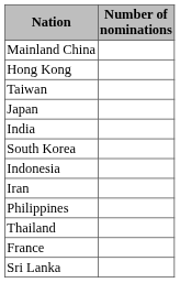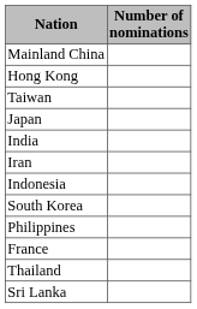 <table cellpadding=2 cellspacing=0 border=1 style="border-collapse:collapse; border: 1px #555 solid; text-align:center">
 <tr bgcolor="#bebebe">
 <th>Nation</th>
 <th>Number of<br>nominations</th>
 </tr>
 <tr valign="top">
 <td align="left"> Mainland China</td>
 <td></td>
 </tr>
 <tr valign="top">
 <td align="left"> Hong Kong</td>
 <td></td>
 </tr>
 <tr valign="top">
 <td align="left"> Taiwan</td>
 <td></td>
 </tr>
 <tr valign="top">
 <td align="left"> Japan</td>
 <td></td>
 </tr>
 <tr valign="top">
 <td align="left"> India</td>
 <td></td>
 </tr>
 <tr valign="top">
-<td align="left"> South Korea</td>
+<td align="left"> Iran</td>
 <td></td>
 </tr>
 <tr valign="top">
 <td align="left"> Indonesia</td>
 <td></td>
 </tr>
 <tr valign="top">
-<td align="left"> Iran</td>
+<td align="left"> South Korea</td>
 <td></td>
 </tr>
 <tr valign="top">
 <td align="left"> Philippines</td>
 <td></td>
 </tr>
 <tr valign="top">
-<td align="left"> Thailand</td>
+<td align="left"> France</td>
 <td></td>
 </tr>
 <tr valign="top">
-<td align="left"> France</td>
+<td align="left"> Thailand</td>
 <td></td>
 </tr>
 <tr valign="top">
 <td align="left"> Sri Lanka</td>
 <td></td>
 </tr>
 </table>
